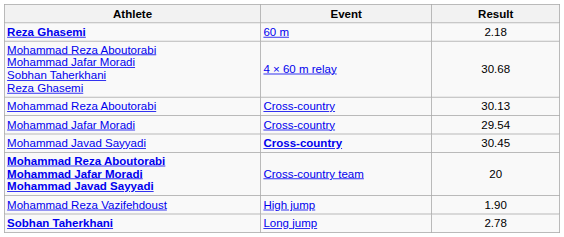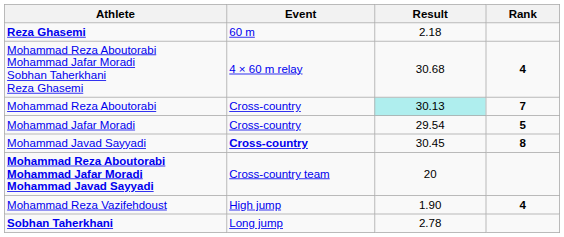 <table class="wikitable" width="55%" style="text-align:center; font-size:90%">
 <tr>
 <th width="30%">Athlete</th>
 <th width="20%">Event</th>
 <th width="15%">Result</th>
+<th width="10%">Rank</th>
 </tr>
 <tr>
 <td align=left><strong><a href='#'>Reza Ghasemi</a></strong></td>
 <td align=left><a href='#'>60 m</a></td>
 <td>2.18</td>
+<td></td>
 </tr>
 <tr>
 <td align=left><a href='#'>Mohammad Reza Aboutorabi</a><br><a href='#'>Mohammad Jafar Moradi</a><br><a href='#'>Sobhan Taherkhani</a><br><a href='#'>Reza Ghasemi</a></td>
 <td align=left><a href='#'>4 × 60 m relay</a></td>
 <td>30.68</td>
+<td><strong>4</strong></td>
 </tr>
 <tr>
 <td align=left><a href='#'>Mohammad Reza Aboutorabi</a></td>
 <td align=left><a href='#'>Cross-country</a></td>
-<td>30.13</td>
+<td style="background: paleturquoise;">30.13</td>
+<td><strong>7</strong></td>
 </tr>
 <tr>
 <td align=left><a href='#'>Mohammad Jafar Moradi</a></td>
 <td align=left><a href='#'>Cross-country</a></td>
 <td>29.54</td>
+<td><strong>5</strong></td>
 </tr>
 <tr>
 <td align=left><a href='#'>Mohammad Javad Sayyadi</a></td>
 <td align=left><strong><a href='#'>Cross-country</a></strong></td>
 <td>30.45</td>
+<td><strong>8</strong></td>
 </tr>
 <tr>
 <td align=left><strong><a href='#'>Mohammad Reza Aboutorabi</a><br><a href='#'>Mohammad Jafar Moradi</a><br><a href='#'>Mohammad Javad Sayyadi</a></strong></td>
 <td align=left><a href='#'>Cross-country team</a></td>
 <td>20</td>
+<td></td>
 </tr>
 <tr>
 <td align=left><a href='#'>Mohammad Reza Vazifehdoust</a></td>
 <td align=left><a href='#'>High jump</a></td>
 <td>1.90</td>
+<td><strong>4</strong></td>
 </tr>
 <tr>
 <td align=left><strong><a href='#'>Sobhan Taherkhani</a></strong></td>
 <td align=left><a href='#'>Long jump</a></td>
 <td>2.78</td>
+<td></td>
 </tr>
 </table>
